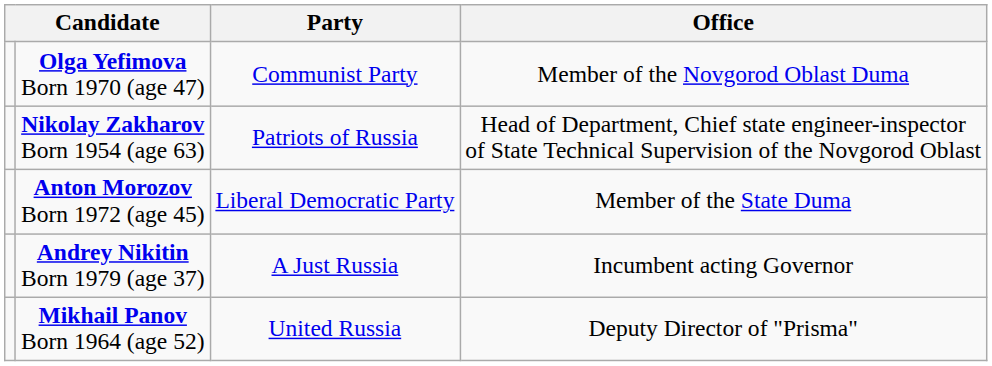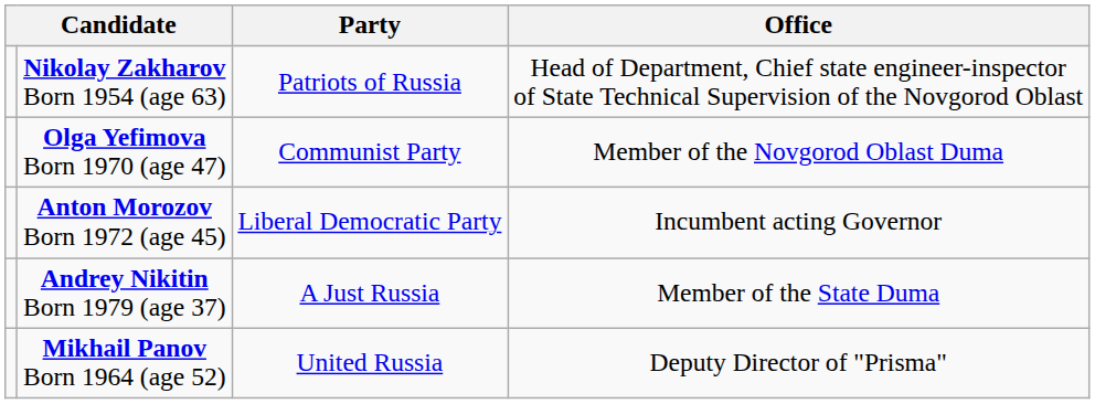 <table class="sortable wikitable" style="text-align:center;">
 <tr>
 <th colspan=2>Candidate</th>
 <th>Party</th>
 <th>Office</th>
+</tr>
+<tr>
+<td bgcolor=></td>
+<td><strong><a href='#'>Nikolay Zakharov</a></strong><br>Born 1954 (age 63)</td>
+<td><a href='#'>Patriots of Russia</a></td>
+<td>Head of Department, Chief state engineer-inspector<br>of State Technical Supervision of the Novgorod Oblast</td>
 </tr>
 <tr>
 <td bgcolor=></td>
 <td><strong><a href='#'>Olga Yefimova</a></strong><br>Born 1970 (age 47)</td>
 <td><a href='#'>Communist Party</a></td>
 <td>Member of the <a href='#'>Novgorod Oblast Duma</a></td>
 </tr>
 <tr>
 <td bgcolor=></td>
-<td><strong><a href='#'>Nikolay Zakharov</a></strong><br>Born 1954 (age 63)</td>
-<td><a href='#'>Patriots of Russia</a></td>
-<td>Head of Department, Chief state engineer-inspector<br>of State Technical Supervision of the Novgorod Oblast</td>
-</tr>
-<tr>
-<td bgcolor=></td>
 <td><strong><a href='#'>Anton Morozov</a></strong><br>Born 1972 (age 45)</td>
 <td><a href='#'>Liberal Democratic Party</a></td>
-<td>Member of the <a href='#'>State Duma</a></td>
+<td>Incumbent acting Governor</td>
 </tr>
 <tr>
 <td bgcolor=></td>
 <td><strong><a href='#'>Andrey Nikitin</a></strong><br>Born 1979 (age 37)</td>
 <td><a href='#'>A Just Russia</a></td>
-<td>Incumbent acting Governor</td>
+<td>Member of the <a href='#'>State Duma</a></td>
 </tr>
 <tr>
 <td bgcolor=></td>
 <td><strong><a href='#'>Mikhail Panov</a></strong><br>Born 1964 (age 52)</td>
 <td><a href='#'>United Russia</a></td>
 <td>Deputy Director of "Prisma"</td>
 </tr>
 </table>
